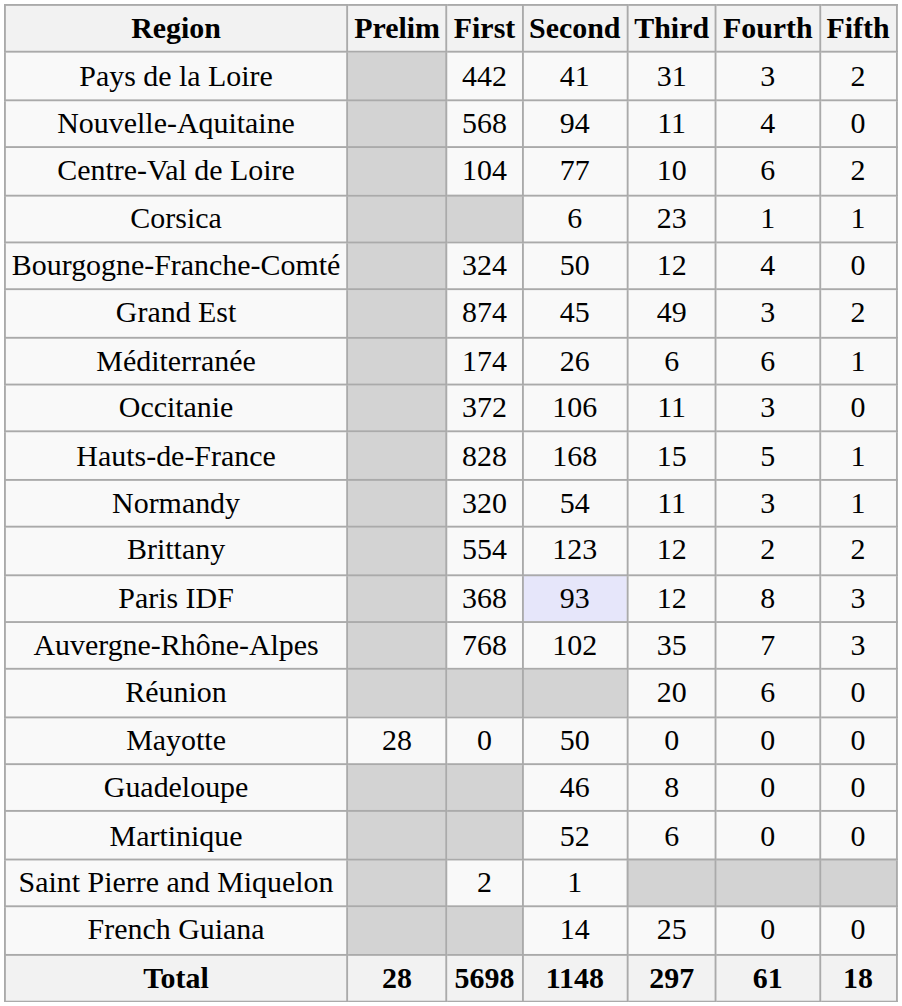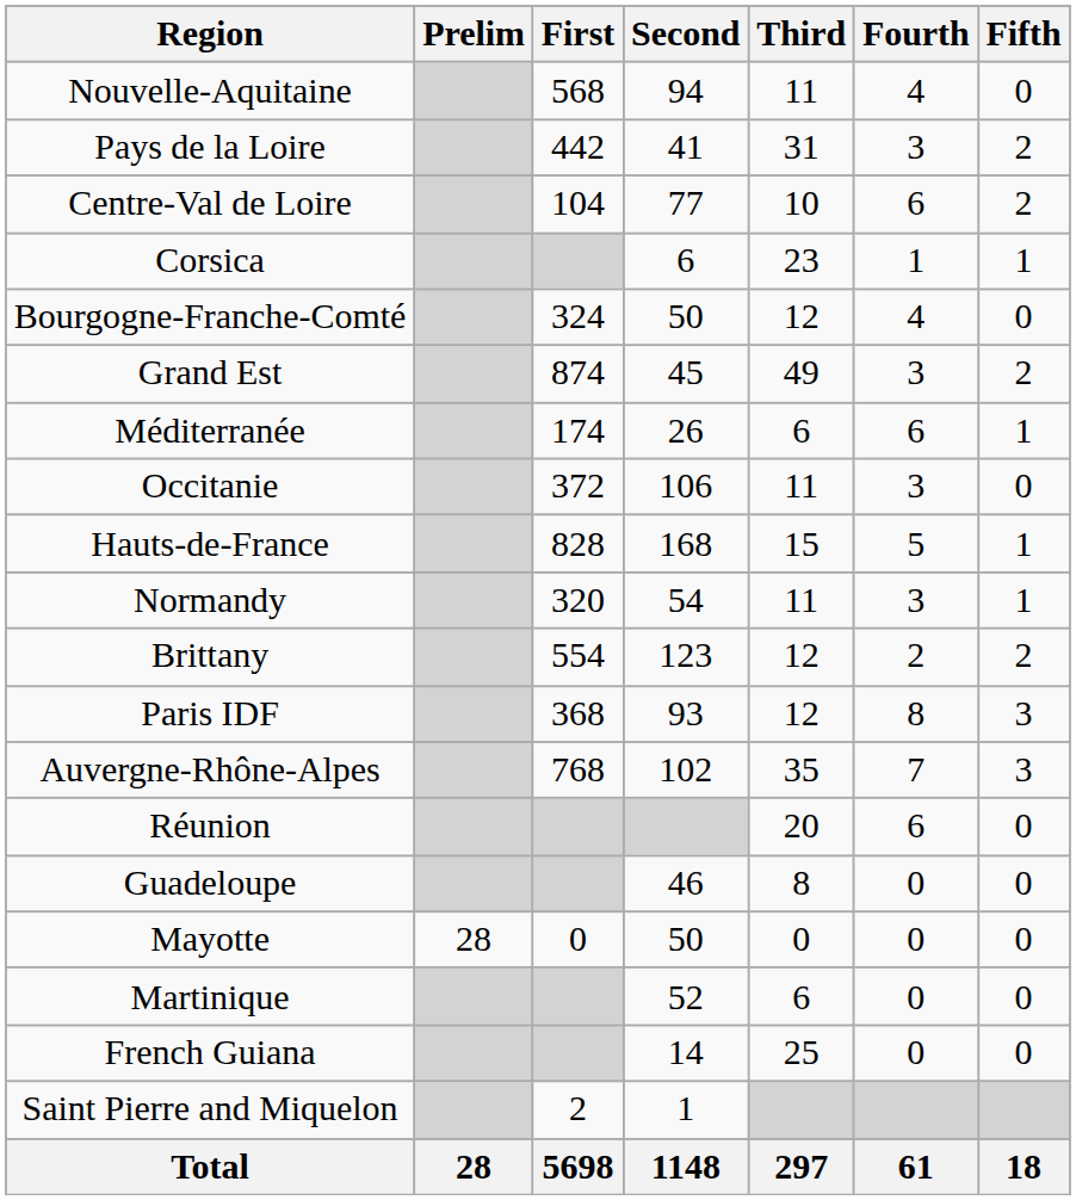 <table class="wikitable collapsible" style="text-align: center">
 <tr>
 <th>Region</th>
 <th>Prelim</th>
 <th>First</th>
 <th>Second</th>
 <th>Third</th>
 <th>Fourth</th>
 <th>Fifth</th>
 </tr>
 <tr>
+<td>Nouvelle-Aquitaine</td>
+<td bgcolor=lightgrey> </td>
+<td>568</td>
+<td>94</td>
+<td>11</td>
+<td>4</td>
+<td>0</td>
+</tr>
+<tr>
 <td>Pays de la Loire</td>
 <td bgcolor=lightgrey></td>
 <td>442</td>
 <td>41</td>
 <td>31</td>
 <td>3</td>
 <td>2</td>
-</tr>
-<tr>
-<td>Nouvelle-Aquitaine</td>
-<td bgcolor=lightgrey> </td>
-<td>568</td>
-<td>94</td>
-<td>11</td>
-<td>4</td>
-<td>0</td>
 </tr>
 <tr>
 <td>Centre-Val de Loire</td>
 <td bgcolor=lightgrey> </td>
 <td>104</td>
 <td>77</td>
 <td>10</td>
 <td>6</td>
 <td>2</td>
 </tr>
 <tr>
 <td>Corsica</td>
 <td bgcolor=lightgrey> </td>
 <td bgcolor=lightgrey> </td>
 <td>6</td>
 <td>23</td>
 <td>1</td>
 <td>1</td>
 </tr>
 <tr>
 <td>Bourgogne-Franche-Comté</td>
 <td bgcolor=lightgrey> </td>
 <td>324</td>
 <td>50</td>
 <td>12</td>
 <td>4</td>
 <td>0</td>
 </tr>
 <tr>
 <td>Grand Est</td>
 <td bgcolor=lightgrey> </td>
 <td>874</td>
 <td>45</td>
 <td>49</td>
 <td>3</td>
 <td>2</td>
 </tr>
 <tr>
 <td>Méditerranée</td>
 <td bgcolor=lightgrey> </td>
 <td>174</td>
 <td>26</td>
 <td>6</td>
 <td>6</td>
 <td>1</td>
 </tr>
 <tr>
 <td>Occitanie</td>
 <td bgcolor=lightgrey> </td>
 <td>372</td>
 <td>106</td>
 <td>11</td>
 <td>3</td>
 <td>0</td>
 </tr>
 <tr>
 <td>Hauts-de-France</td>
 <td bgcolor=lightgrey> </td>
 <td>828</td>
 <td>168</td>
 <td>15</td>
 <td>5</td>
 <td>1</td>
 </tr>
 <tr>
 <td>Normandy</td>
 <td bgcolor=lightgrey> </td>
 <td>320</td>
 <td>54</td>
 <td>11</td>
 <td>3</td>
 <td>1</td>
 </tr>
 <tr>
 <td>Brittany</td>
 <td bgcolor=lightgrey> </td>
 <td>554</td>
 <td>123</td>
 <td>12</td>
 <td>2</td>
 <td>2</td>
 </tr>
 <tr>
 <td>Paris IDF</td>
 <td bgcolor=lightgrey> </td>
 <td>368</td>
-<td style="background: lavender;">93</td>
+<td>93</td>
 <td>12</td>
 <td>8</td>
 <td>3</td>
 </tr>
 <tr>
 <td>Auvergne-Rhône-Alpes</td>
 <td bgcolor=lightgrey> </td>
 <td>768</td>
 <td>102</td>
 <td>35</td>
 <td>7</td>
 <td>3</td>
 </tr>
 <tr>
 <td>Réunion</td>
 <td bgcolor=lightgrey> </td>
 <td bgcolor=lightgrey> </td>
 <td bgcolor=lightgrey> </td>
 <td>20</td>
 <td>6</td>
 <td>0</td>
 </tr>
 <tr>
+<td>Guadeloupe</td>
+<td bgcolor=lightgrey> </td>
+<td bgcolor=lightgrey> </td>
+<td>46</td>
+<td>8</td>
+<td>0</td>
+<td>0</td>
+</tr>
+<tr>
 <td>Mayotte</td>
 <td>28</td>
 <td>0</td>
 <td>50</td>
 <td>0</td>
-<td>0</td>
-<td>0</td>
-</tr>
-<tr>
-<td>Guadeloupe</td>
-<td bgcolor=lightgrey> </td>
-<td bgcolor=lightgrey> </td>
-<td>46</td>
-<td>8</td>
 <td>0</td>
 <td>0</td>
 </tr>
 <tr>
 <td>Martinique</td>
 <td bgcolor=lightgrey> </td>
 <td bgcolor=lightgrey> </td>
 <td>52</td>
 <td>6</td>
 <td>0</td>
 <td>0</td>
 </tr>
 <tr>
+<td>French Guiana</td>
+<td bgcolor=lightgrey> </td>
+<td bgcolor=lightgrey> </td>
+<td>14</td>
+<td>25</td>
+<td>0</td>
+<td>0</td>
+</tr>
+<tr>
 <td>Saint Pierre and Miquelon</td>
 <td bgcolor=lightgrey> </td>
 <td>2</td>
 <td>1</td>
 <td bgcolor=lightgrey> </td>
 <td bgcolor=lightgrey> </td>
 <td bgcolor=lightgrey> </td>
-</tr>
-<tr>
-<td>French Guiana</td>
-<td bgcolor=lightgrey> </td>
-<td bgcolor=lightgrey> </td>
-<td>14</td>
-<td>25</td>
-<td>0</td>
-<td>0</td>
 </tr>
 <tr>
 <th>Total</th>
 <th>28</th>
 <th>5698</th>
 <th>1148</th>
 <th>297</th>
 <th>61</th>
 <th>18</th>
 </tr>
 </table>
